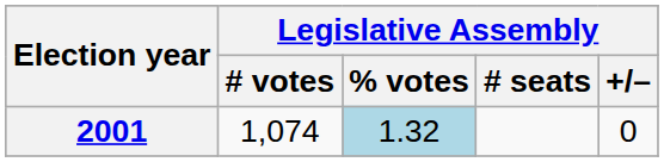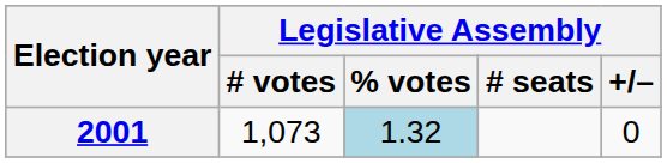 <table class="wikitable sortable" style="text-align:center">
 <tr>
 <th rowspan="2">Election year</th>
 <th colspan="4"><a href='#'>Legislative Assembly</a></th>
 </tr>
 <tr>
 <th># votes</th>
 <th>% votes</th>
 <th># seats</th>
 <th>+/–</th>
 </tr>
 <tr>
 <th><a href='#'>2001</a></th>
-<td>1,074</td>
+<td>1,073</td>
 <td style="background: lightblue;"> 1.32</td>
 <td></td>
 <td> 0</td>
 </tr>
 </table>
